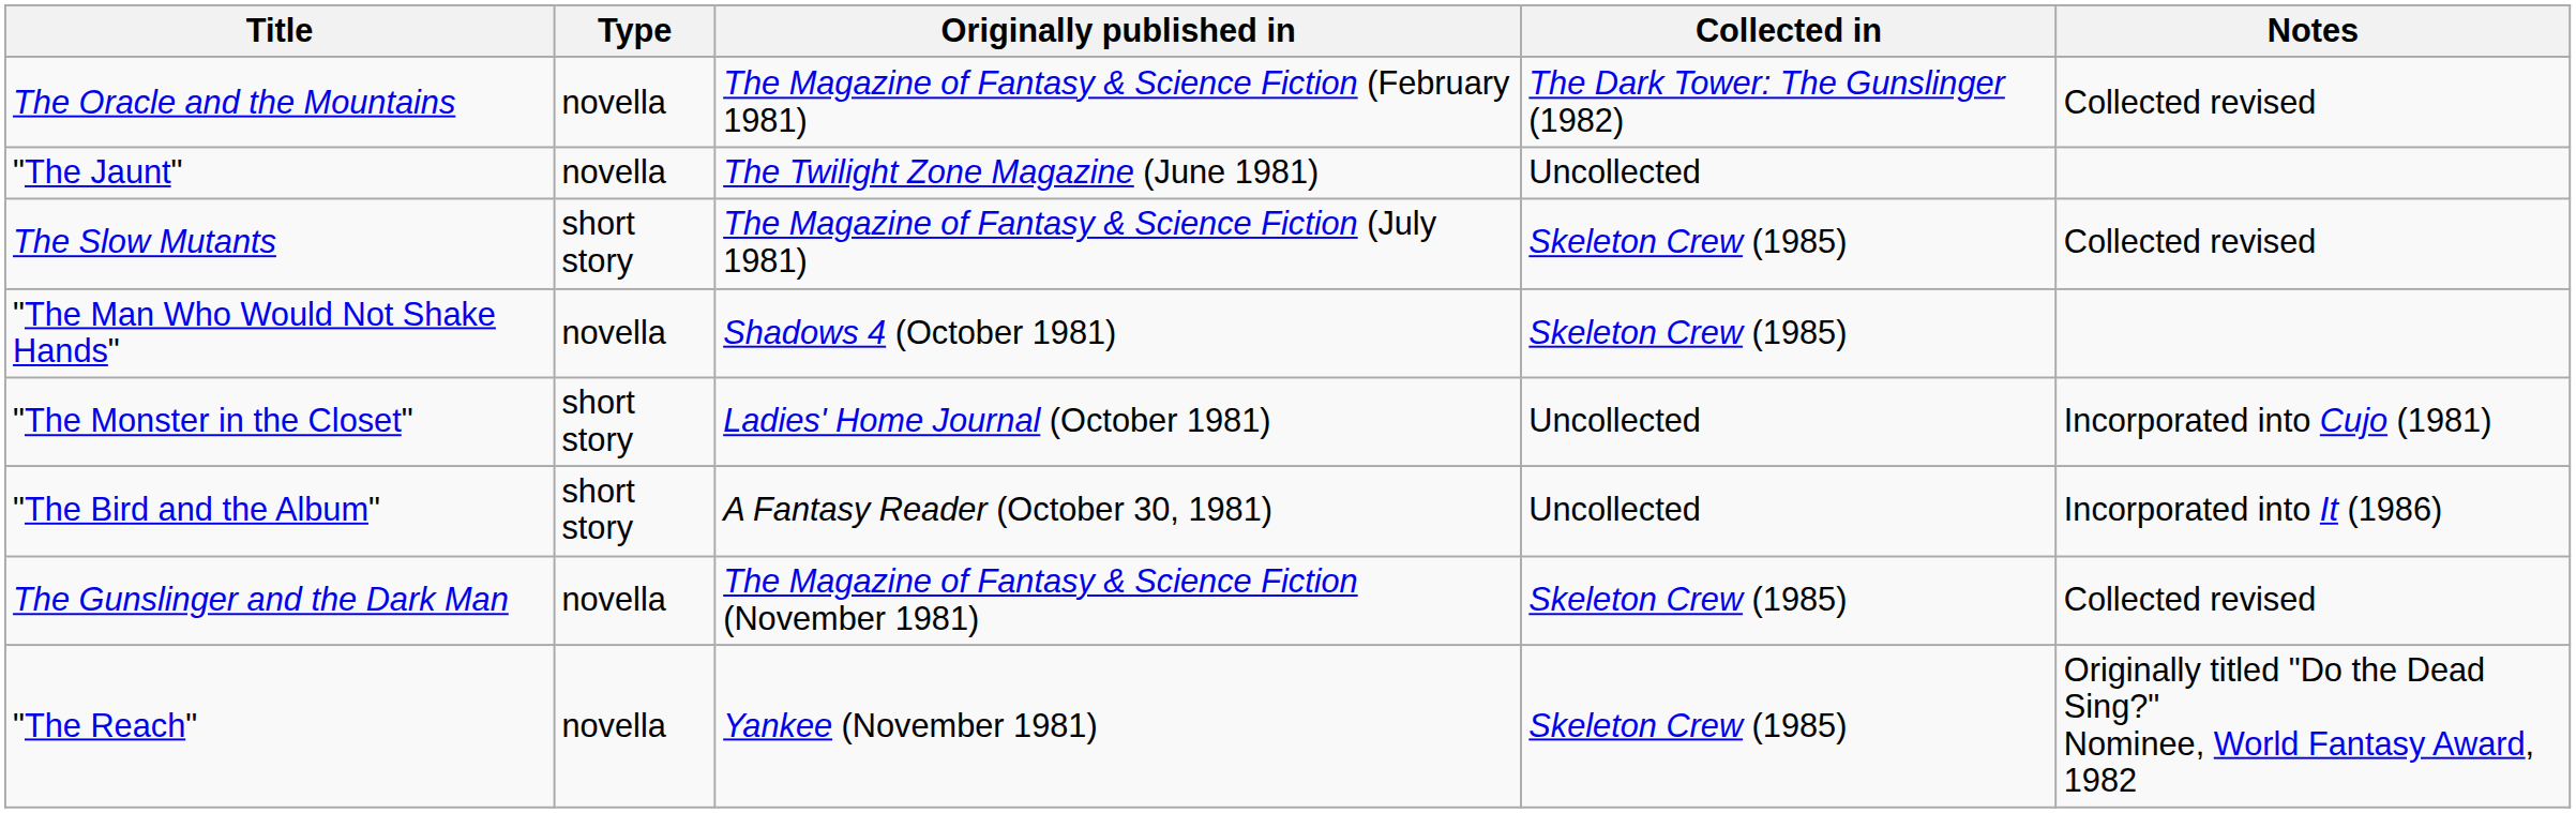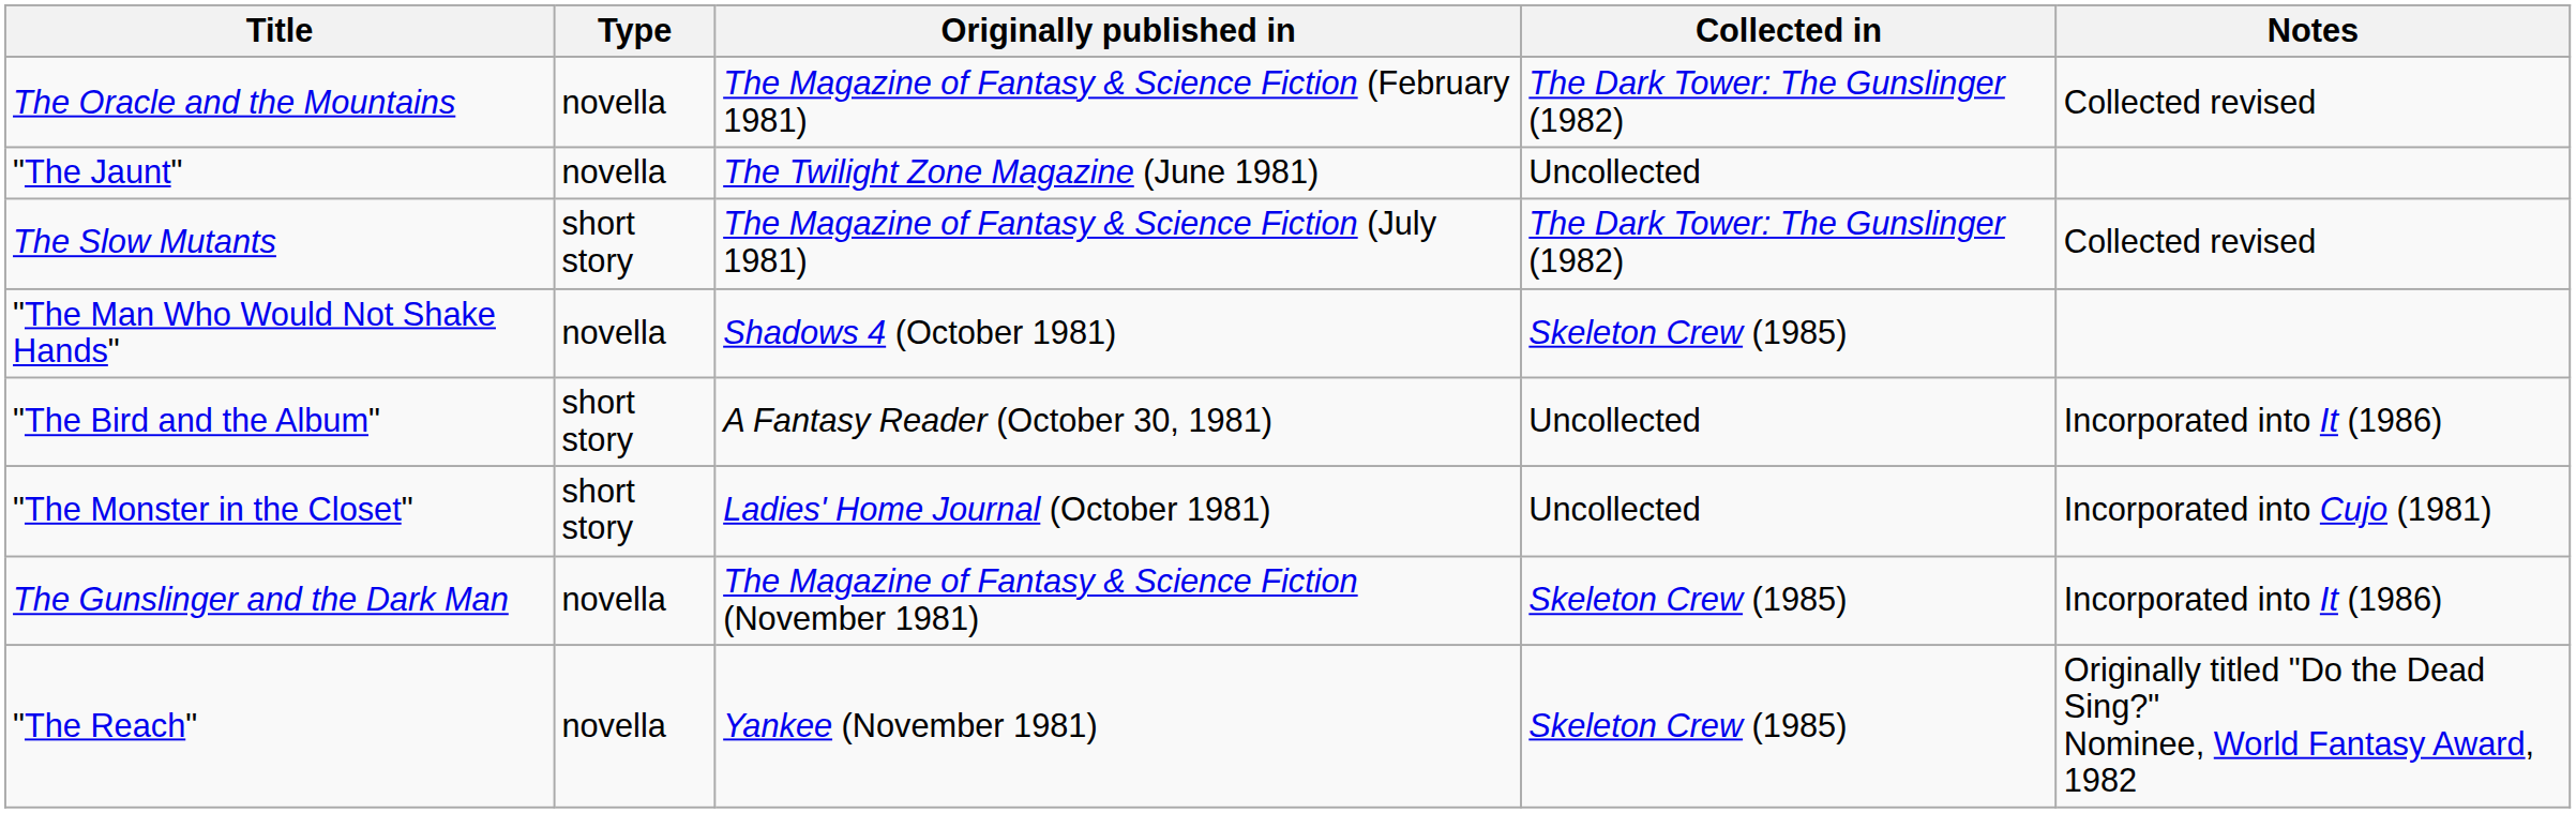 <table class="wikitable">
 <tr>
 <th>Title</th>
 <th>Type</th>
 <th>Originally published in</th>
 <th>Collected in</th>
 <th>Notes</th>
 </tr>
 <tr>
 <td><em><a href='#'>The Oracle and the Mountains</a></em></td>
 <td>novella</td>
 <td><em><a href='#'>The Magazine of Fantasy & Science Fiction</a></em> (February 1981)</td>
 <td><em><a href='#'>The Dark Tower: The Gunslinger</a></em> (1982)</td>
 <td>Collected revised</td>
 </tr>
 <tr>
 <td>"<a href='#'>The Jaunt</a>"</td>
 <td>novella</td>
 <td><em><a href='#'>The Twilight Zone Magazine</a></em> (June 1981)</td>
 <td>Uncollected</td>
 <td></td>
 </tr>
 <tr>
 <td><em><a href='#'>The Slow Mutants</a></em></td>
 <td>short story</td>
 <td><em><a href='#'>The Magazine of Fantasy & Science Fiction</a></em> (July 1981)</td>
-<td><em><a href='#'>Skeleton Crew</a></em> (1985)</td>
+<td><em><a href='#'>The Dark Tower: The Gunslinger</a></em> (1982)</td>
 <td>Collected revised</td>
 </tr>
 <tr>
 <td>"<a href='#'>The Man Who Would Not Shake Hands</a>"</td>
 <td>novella</td>
 <td><em><a href='#'>Shadows 4</a></em> (October 1981)</td>
 <td><em><a href='#'>Skeleton Crew</a></em> (1985)</td>
 <td></td>
 </tr>
 <tr>
+<td>"<a href='#'>The Bird and the Album</a>"</td>
+<td>short story</td>
+<td><em>A Fantasy Reader</em> (October 30, 1981)</td>
+<td>Uncollected</td>
+<td>Incorporated into <em><a href='#'>It</a></em> (1986)</td>
+</tr>
+<tr>
 <td>"<a href='#'>The Monster in the Closet</a>"</td>
 <td>short story</td>
 <td><em><a href='#'>Ladies' Home Journal</a></em> (October 1981)</td>
 <td>Uncollected</td>
 <td>Incorporated into <em><a href='#'>Cujo</a></em> (1981)</td>
 </tr>
 <tr>
-<td>"<a href='#'>The Bird and the Album</a>"</td>
-<td>short story</td>
-<td><em>A Fantasy Reader</em> (October 30, 1981)</td>
-<td>Uncollected</td>
-<td>Incorporated into <em><a href='#'>It</a></em> (1986)</td>
-</tr>
-<tr>
 <td><em><a href='#'>The Gunslinger and the Dark Man</a></em></td>
 <td>novella</td>
 <td><em><a href='#'>The Magazine of Fantasy & Science Fiction</a></em> (November 1981)</td>
 <td><em><a href='#'>Skeleton Crew</a></em> (1985)</td>
-<td>Collected revised</td>
+<td>Incorporated into <em><a href='#'>It</a></em> (1986)</td>
 </tr>
 <tr>
 <td>"<a href='#'>The Reach</a>"</td>
 <td>novella</td>
 <td><em><a href='#'>Yankee</a></em> (November 1981)</td>
 <td><em><a href='#'>Skeleton Crew</a></em> (1985)</td>
 <td>Originally titled "Do the Dead Sing?"<br>Nominee, <a href='#'>World Fantasy Award</a>, 1982</td>
 </tr>
 </table>
